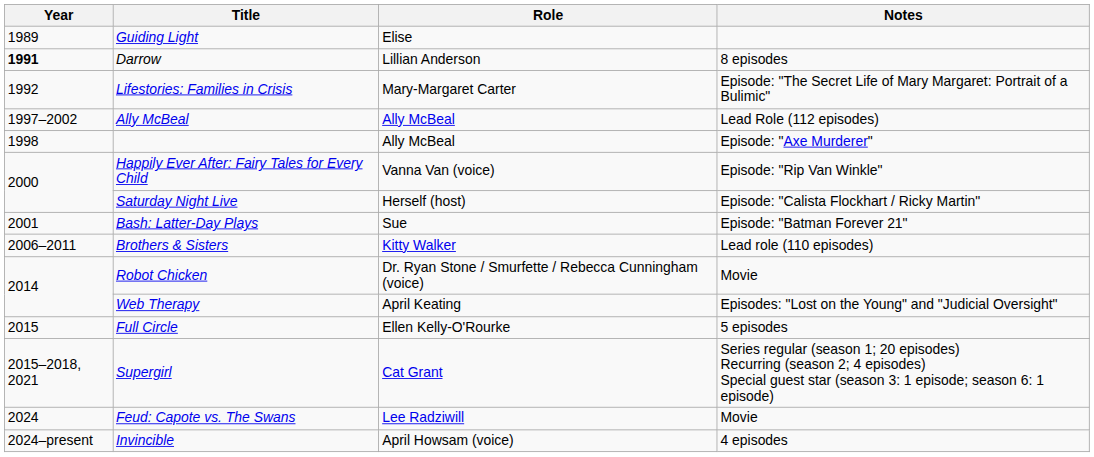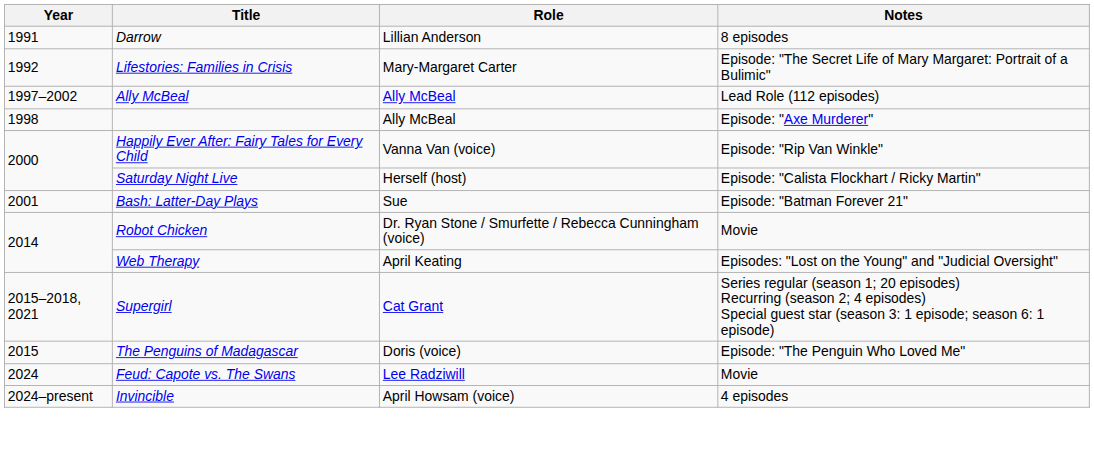 <table class="wikitable sortable">
 <tr>
 <th>Year</th>
 <th>Title</th>
 <th>Role</th>
 <th class="unsortable">Notes</th>
 </tr>
 <tr>
-<td>1989</td>
-<td><em><a href='#'>Guiding Light</a></em></td>
-<td>Elise</td>
-<td></td>
-</tr>
-<tr>
-<td><strong>1991</strong></td>
+<td>1991</td>
 <td><em>Darrow</em></td>
 <td>Lillian Anderson</td>
 <td>8 episodes</td>
 </tr>
 <tr>
 <td>1992</td>
 <td><em><a href='#'>Lifestories: Families in Crisis</a></em></td>
 <td>Mary-Margaret Carter</td>
 <td>Episode: "The Secret Life of Mary Margaret: Portrait of a Bulimic"</td>
 </tr>
 <tr>
 <td>1997–2002</td>
 <td><em><a href='#'>Ally McBeal</a></em></td>
 <td><a href='#'>Ally McBeal</a></td>
 <td>Lead Role (112 episodes)</td>
 </tr>
 <tr>
 <td>1998</td>
 <td><em></em></td>
 <td>Ally McBeal</td>
 <td>Episode: "<a href='#'>Axe Murderer</a>"</td>
 </tr>
 <tr>
 <td rowspan="2">2000</td>
 <td><em><a href='#'>Happily Ever After: Fairy Tales for Every Child</a></em></td>
 <td>Vanna Van (voice)</td>
 <td>Episode: "Rip Van Winkle"</td>
 </tr>
 <tr>
 <td><em><a href='#'>Saturday Night Live</a></em></td>
 <td>Herself (host)</td>
 <td>Episode: "Calista Flockhart / Ricky Martin"</td>
 </tr>
 <tr>
 <td>2001</td>
 <td><em><a href='#'>Bash: Latter-Day Plays</a></em></td>
 <td>Sue</td>
 <td>Episode: "Batman Forever 21"</td>
 </tr>
 <tr>
-<td>2006–2011</td>
-<td><em><a href='#'>Brothers & Sisters</a></em></td>
-<td><a href='#'>Kitty Walker</a></td>
-<td>Lead role (110 episodes)</td>
-</tr>
-<tr>
 <td rowspan="2">2014</td>
 <td><em><a href='#'>Robot Chicken</a></em></td>
 <td>Dr. Ryan Stone / Smurfette / Rebecca Cunningham (voice)</td>
 <td>Movie</td>
 </tr>
 <tr>
 <td><em><a href='#'>Web Therapy</a></em></td>
 <td>April Keating</td>
 <td>Episodes:  "Lost on the Young" and "Judicial Oversight"</td>
 </tr>
 <tr>
-<td>2015</td>
-<td><em><a href='#'>Full Circle</a></em></td>
-<td>Ellen Kelly-O'Rourke</td>
-<td>5 episodes</td>
-</tr>
-<tr>
 <td>2015–2018, 2021</td>
 <td><em><a href='#'>Supergirl</a></em></td>
 <td><a href='#'>Cat Grant</a></td>
 <td>Series regular (season 1; 20 episodes)<br>Recurring (season 2; 4 episodes)<br>Special guest star (season 3: 1 episode; season 6: 1 episode)</td>
+</tr>
+<tr>
+<td>2015</td>
+<td><em><a href='#'>The Penguins of Madagascar</a></em></td>
+<td>Doris (voice)</td>
+<td>Episode: "The Penguin Who Loved Me"</td>
 </tr>
 <tr>
 <td>2024</td>
 <td><em><a href='#'>Feud: Capote vs. The Swans</a></em></td>
 <td><a href='#'>Lee Radziwill</a></td>
 <td>Movie</td>
 </tr>
 <tr>
 <td>2024–present</td>
 <td><em><a href='#'>Invincible</a></em></td>
 <td>April Howsam (voice)</td>
 <td>4 episodes</td>
 </tr>
 </table>
